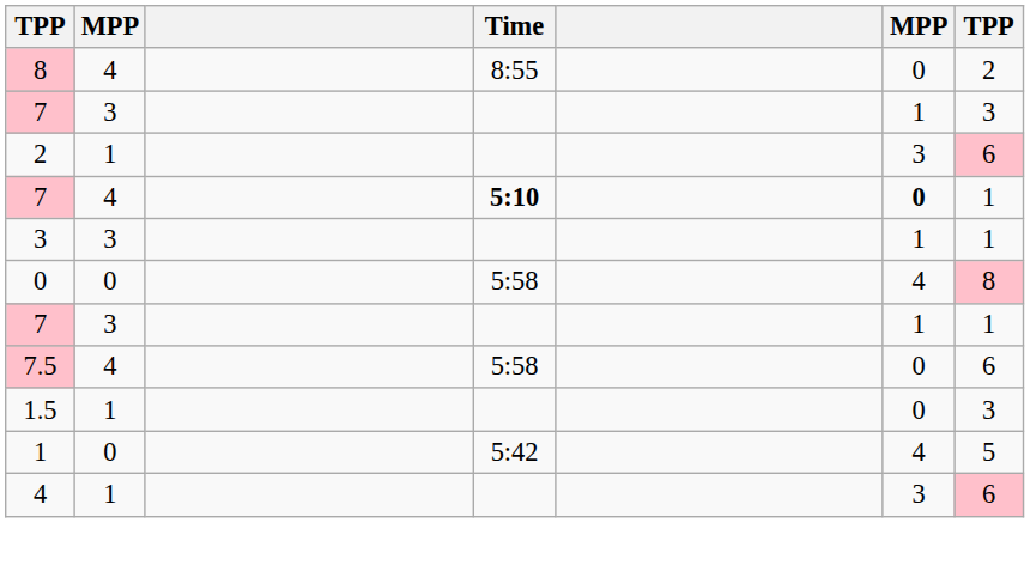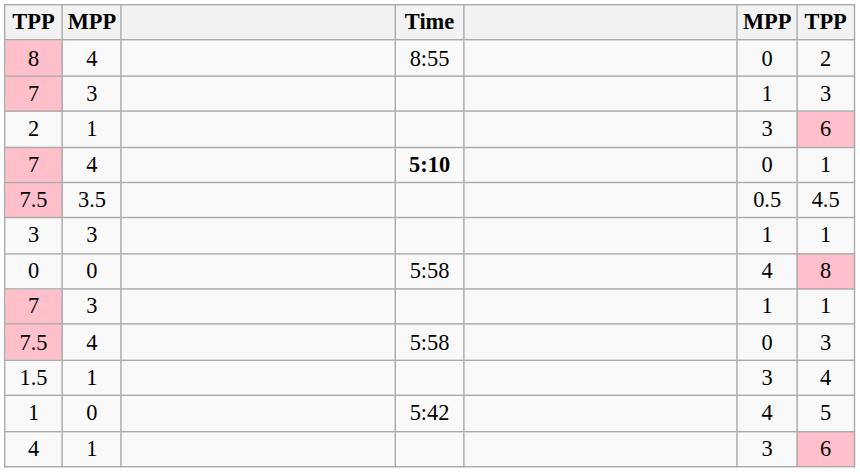 <table class="wikitable" style="text-align: center;" |>
 <tr>
 <th width="35">TPP</th>
 <th width="35">MPP</th>
 <th width="250"></th>
 <th width="45">Time</th>
 <th width="250"></th>
 <th width="35">MPP</th>
 <th width="35">TPP</th>
 </tr>
 <tr>
 <td bgcolor=pink>8</td>
 <td>4</td>
 <td style="text-align:left;"></td>
 <td>8:55</td>
 <td style="text-align:left;"><strong></strong></td>
 <td>0</td>
 <td>2</td>
 </tr>
 <tr>
 <td bgcolor=pink>7</td>
 <td>3</td>
 <td style="text-align:left;"></td>
 <td></td>
 <td style="text-align:left;"><strong></strong></td>
 <td>1</td>
 <td>3</td>
 </tr>
 <tr>
 <td>2</td>
 <td>1</td>
 <td style="text-align:left;"><strong></strong></td>
 <td></td>
 <td style="text-align:left;"></td>
 <td>3</td>
 <td bgcolor=pink>6</td>
 </tr>
 <tr>
 <td bgcolor=pink>7</td>
 <td>4</td>
 <td style="text-align:left;"></td>
 <td><strong>5:10</strong></td>
 <td style="text-align:left;"><strong></strong></td>
-<td><strong>0</strong></td>
+<td>0</td>
 <td>1</td>
+</tr>
+<tr>
+<td bgcolor=pink>7.5</td>
+<td>3.5</td>
+<td style="text-align:left;"></td>
+<td></td>
+<td style="text-align:left;"><strong></strong></td>
+<td>0.5</td>
+<td>4.5</td>
 </tr>
 <tr>
 <td>3</td>
 <td>3</td>
 <td style="text-align:left;"></td>
 <td></td>
 <td style="text-align:left;"><strong></strong></td>
 <td>1</td>
 <td>1</td>
 </tr>
 <tr>
 <td>0</td>
 <td>0</td>
 <td style="text-align:left;"><strong></strong></td>
 <td>5:58</td>
 <td style="text-align:left;"></td>
 <td>4</td>
 <td bgcolor=pink>8</td>
 </tr>
 <tr>
 <td bgcolor=pink>7</td>
 <td>3</td>
 <td style="text-align:left;"></td>
 <td></td>
 <td style="text-align:left;"><strong></strong></td>
 <td>1</td>
 <td>1</td>
 </tr>
 <tr>
 <td bgcolor=pink>7.5</td>
 <td>4</td>
 <td style="text-align:left;"></td>
 <td>5:58</td>
 <td style="text-align:left;"><strong></strong></td>
 <td>0</td>
-<td>6</td>
+<td>3</td>
 </tr>
 <tr>
 <td>1.5</td>
 <td>1</td>
 <td style="text-align:left;"><strong></strong></td>
 <td></td>
 <td style="text-align:left;"></td>
-<td>0</td>
 <td>3</td>
+<td>4</td>
 </tr>
 <tr>
 <td>1</td>
 <td>0</td>
 <td style="text-align:left;"><strong></strong></td>
 <td>5:42</td>
 <td style="text-align:left;"></td>
 <td>4</td>
 <td>5</td>
 </tr>
 <tr>
 <td>4</td>
 <td>1</td>
 <td style="text-align:left;"><strong></strong></td>
 <td></td>
 <td style="text-align:left;"></td>
 <td>3</td>
 <td bgcolor=pink>6</td>
 </tr>
 </table>
